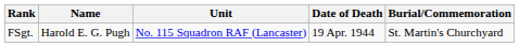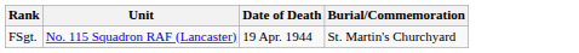 <table class="wikitable">
 <tr>
 <th>Rank</th>
-<th>Name</th>
 <th>Unit</th>
 <th>Date of Death</th>
 <th>Burial/Commemoration</th>
 </tr>
 <tr>
 <td>FSgt.</td>
-<td>Harold E. G. Pugh</td>
 <td><a href='#'>No. 115 Squadron RAF (Lancaster)</a></td>
 <td>19 Apr. 1944</td>
 <td>St. Martin's Churchyard</td>
 </tr>
 </table>
